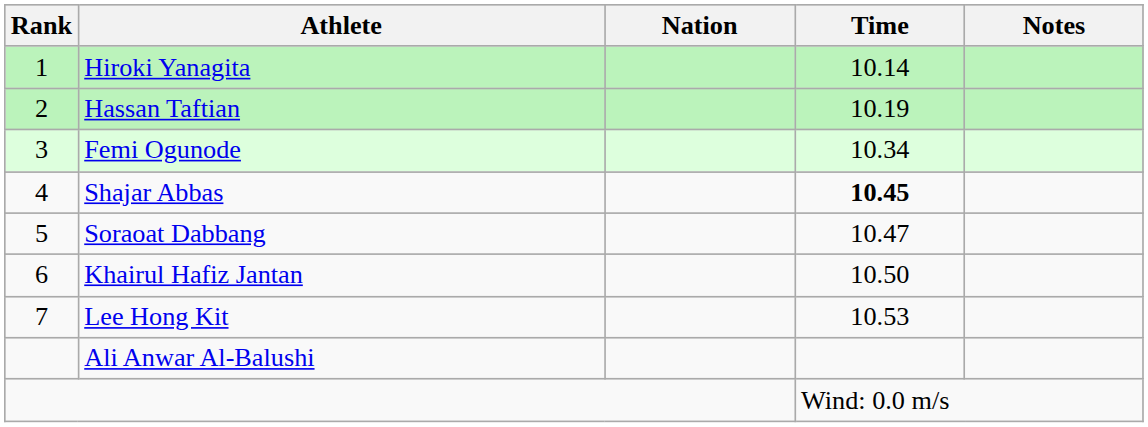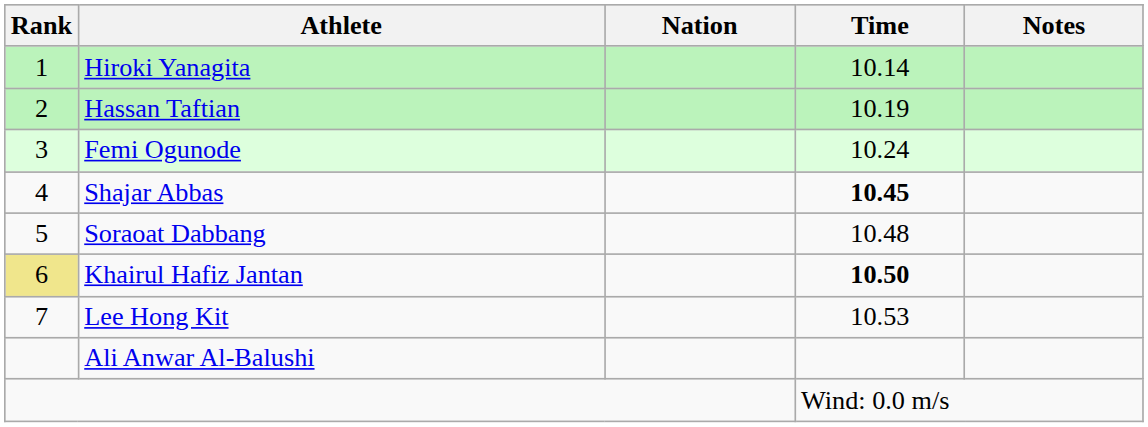 <table class="wikitable sortable" style="text-align:center;width: 55%;">
 <tr>
 <th scope="col" style="width: 10px;">Rank</th>
 <th scope="col">Athlete</th>
 <th scope="col">Nation</th>
 <th scope="col">Time</th>
 <th scope="col">Notes</th>
 </tr>
 <tr bgcolor=bbf3bb>
 <td>1</td>
 <td align=left><a href='#'>Hiroki Yanagita</a></td>
 <td align=left></td>
 <td>10.14</td>
 <td></td>
 </tr>
 <tr bgcolor=bbf3bb>
 <td>2</td>
 <td align=left><a href='#'>Hassan Taftian</a></td>
 <td align=left></td>
 <td>10.19</td>
 <td></td>
 </tr>
 <tr bgcolor=ddffdd>
 <td>3</td>
 <td align=left><a href='#'>Femi Ogunode</a></td>
 <td align=left></td>
-<td>10.34</td>
+<td>10.24</td>
 <td></td>
 </tr>
 <tr>
 <td>4</td>
 <td align=left><a href='#'>Shajar Abbas</a></td>
 <td align=left></td>
 <td><strong>10.45</strong></td>
 <td></td>
 </tr>
 <tr>
 <td>5</td>
 <td align=left><a href='#'>Soraoat Dabbang</a></td>
 <td align=left></td>
-<td>10.47</td>
+<td>10.48</td>
 <td></td>
 </tr>
 <tr>
-<td>6</td>
+<td style="background: khaki;">6</td>
 <td align=left><a href='#'>Khairul Hafiz Jantan</a></td>
 <td align=left></td>
-<td>10.50</td>
+<td><strong>10.50</strong></td>
 <td></td>
 </tr>
 <tr>
 <td>7</td>
 <td align=left><a href='#'>Lee Hong Kit</a></td>
 <td align=left></td>
 <td>10.53</td>
 <td></td>
 </tr>
 <tr>
 <td></td>
 <td align=left><a href='#'>Ali Anwar Al-Balushi</a></td>
 <td align=left></td>
 <td></td>
 <td></td>
 </tr>
 <tr class="sortbottom">
 <td colspan="3"></td>
 <td colspan="2" style="text-align:left;">Wind: 0.0 m/s</td>
 </tr>
 </table>
